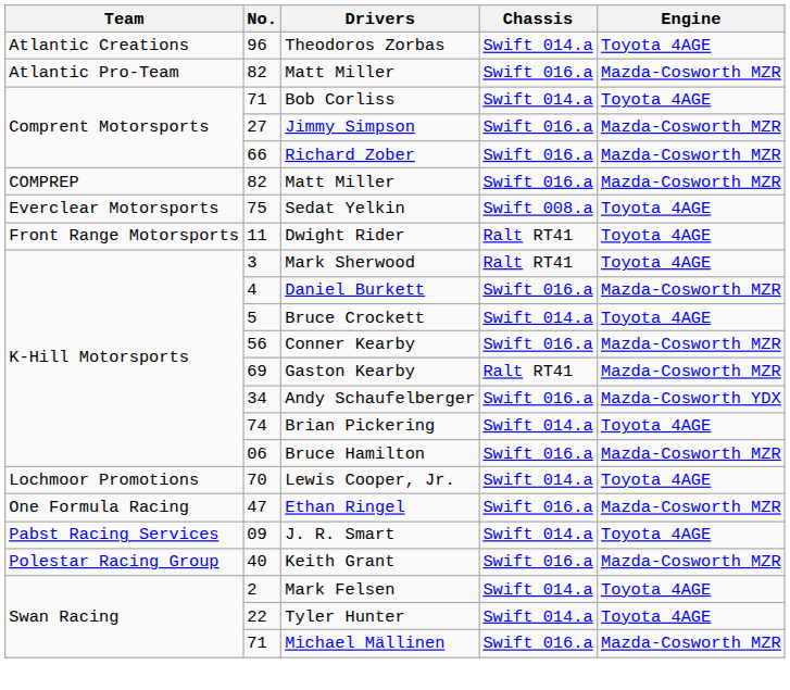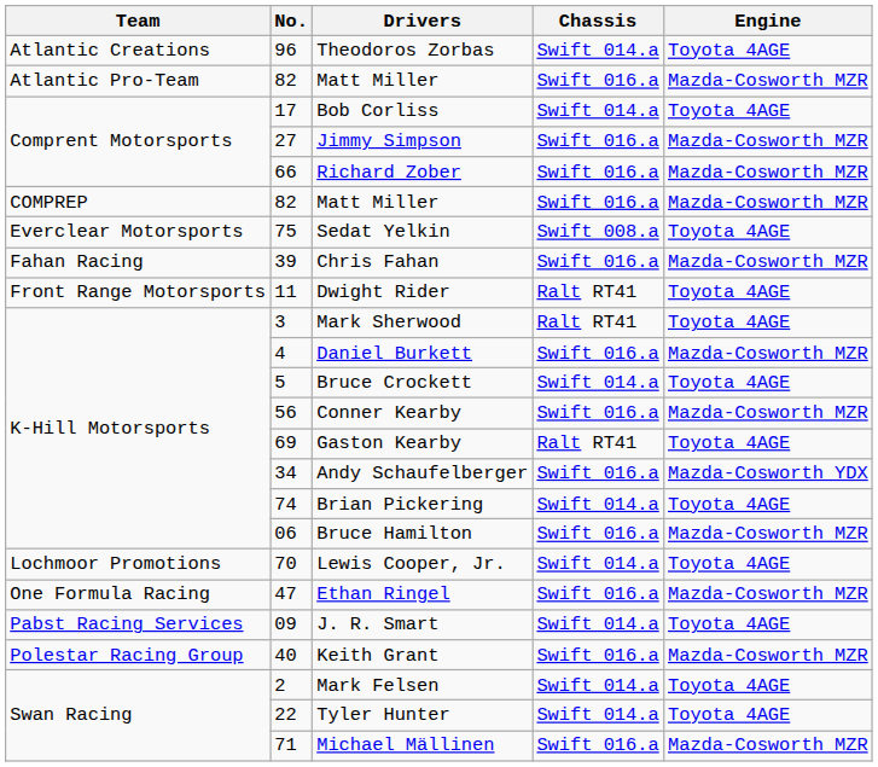 <table class="wikitable">
 <tr>
 <th>Team</th>
 <th>No.</th>
 <th>Drivers</th>
 <th>Chassis</th>
 <th>Engine</th>
 </tr>
 <tr>
 <td> Atlantic Creations</td>
 <td>96</td>
 <td> Theodoros Zorbas</td>
 <td><a href='#'>Swift 014.a</a></td>
 <td><a href='#'>Toyota 4AGE</a></td>
 </tr>
 <tr>
 <td> Atlantic Pro-Team</td>
 <td>82</td>
 <td> Matt Miller</td>
 <td><a href='#'>Swift 016.a</a></td>
 <td><a href='#'>Mazda-Cosworth MZR</a></td>
 </tr>
 <tr>
 <td rowspan=3> Comprent Motorsports</td>
-<td>71</td>
+<td>17</td>
 <td> Bob Corliss</td>
 <td><a href='#'>Swift 014.a</a></td>
 <td><a href='#'>Toyota 4AGE</a></td>
 </tr>
 <tr>
 <td>27</td>
 <td> <a href='#'>Jimmy Simpson</a></td>
 <td><a href='#'>Swift 016.a</a></td>
 <td><a href='#'>Mazda-Cosworth MZR</a></td>
 </tr>
 <tr>
 <td>66</td>
 <td> <a href='#'>Richard Zober</a></td>
 <td><a href='#'>Swift 016.a</a></td>
 <td><a href='#'>Mazda-Cosworth MZR</a></td>
 </tr>
 <tr>
 <td> COMPREP</td>
 <td>82</td>
 <td> Matt Miller</td>
 <td><a href='#'>Swift 016.a</a></td>
 <td><a href='#'>Mazda-Cosworth MZR</a></td>
 </tr>
 <tr>
 <td> Everclear Motorsports</td>
 <td>75</td>
 <td> Sedat Yelkin</td>
 <td><a href='#'>Swift 008.a</a></td>
 <td><a href='#'>Toyota 4AGE</a></td>
+</tr>
+<tr>
+<td> Fahan Racing</td>
+<td>39</td>
+<td> Chris Fahan</td>
+<td><a href='#'>Swift 016.a</a></td>
+<td><a href='#'>Mazda-Cosworth MZR</a></td>
 </tr>
 <tr>
 <td> Front Range Motorsports</td>
 <td>11</td>
 <td> Dwight Rider</td>
 <td><a href='#'>Ralt</a> RT41</td>
 <td><a href='#'>Toyota 4AGE</a></td>
 </tr>
 <tr>
 <td rowspan=8> K-Hill Motorsports</td>
 <td>3</td>
 <td> Mark Sherwood</td>
 <td><a href='#'>Ralt</a> RT41</td>
 <td><a href='#'>Toyota 4AGE</a></td>
 </tr>
 <tr>
 <td>4</td>
 <td> <a href='#'>Daniel Burkett</a></td>
 <td><a href='#'>Swift 016.a</a></td>
 <td><a href='#'>Mazda-Cosworth MZR</a></td>
 </tr>
 <tr>
 <td>5</td>
 <td> Bruce Crockett</td>
 <td><a href='#'>Swift 014.a</a></td>
 <td><a href='#'>Toyota 4AGE</a></td>
 </tr>
 <tr>
 <td>56</td>
 <td> Conner Kearby</td>
 <td><a href='#'>Swift 016.a</a></td>
 <td><a href='#'>Mazda-Cosworth MZR</a></td>
 </tr>
 <tr>
 <td>69</td>
 <td> Gaston Kearby</td>
 <td><a href='#'>Ralt</a> RT41</td>
-<td><a href='#'>Mazda-Cosworth MZR</a></td>
+<td><a href='#'>Toyota 4AGE</a></td>
 </tr>
 <tr>
 <td>34</td>
 <td> Andy Schaufelberger</td>
 <td><a href='#'>Swift 016.a</a></td>
 <td><a href='#'>Mazda-Cosworth YDX</a></td>
 </tr>
 <tr>
 <td>74</td>
 <td> Brian Pickering</td>
 <td><a href='#'>Swift 014.a</a></td>
 <td><a href='#'>Toyota 4AGE</a></td>
 </tr>
 <tr>
 <td>06</td>
 <td> Bruce Hamilton</td>
 <td><a href='#'>Swift 016.a</a></td>
 <td><a href='#'>Mazda-Cosworth MZR</a></td>
 </tr>
 <tr>
 <td> Lochmoor Promotions</td>
 <td>70</td>
 <td> Lewis Cooper, Jr.</td>
 <td><a href='#'>Swift 014.a</a></td>
 <td><a href='#'>Toyota 4AGE</a></td>
 </tr>
 <tr>
 <td> One Formula Racing</td>
 <td>47</td>
 <td> <a href='#'>Ethan Ringel</a></td>
 <td><a href='#'>Swift 016.a</a></td>
 <td><a href='#'>Mazda-Cosworth MZR</a></td>
 </tr>
 <tr>
 <td> <a href='#'>Pabst Racing Services</a></td>
 <td>09</td>
 <td> J. R. Smart</td>
 <td><a href='#'>Swift 014.a</a></td>
 <td><a href='#'>Toyota 4AGE</a></td>
 </tr>
 <tr>
 <td> <a href='#'>Polestar Racing Group</a></td>
 <td>40</td>
 <td> Keith Grant</td>
 <td><a href='#'>Swift 016.a</a></td>
 <td><a href='#'>Mazda-Cosworth MZR</a></td>
 </tr>
 <tr>
 <td rowspan=3> Swan Racing</td>
 <td>2</td>
 <td> Mark Felsen</td>
 <td><a href='#'>Swift 014.a</a></td>
 <td><a href='#'>Toyota 4AGE</a></td>
 </tr>
 <tr>
 <td>22</td>
 <td> Tyler Hunter</td>
 <td><a href='#'>Swift 014.a</a></td>
 <td><a href='#'>Toyota 4AGE</a></td>
 </tr>
 <tr>
 <td>71</td>
 <td> <a href='#'>Michael Mällinen</a></td>
 <td><a href='#'>Swift 016.a</a></td>
 <td><a href='#'>Mazda-Cosworth MZR</a></td>
 </tr>
 </table>
